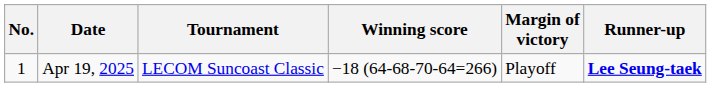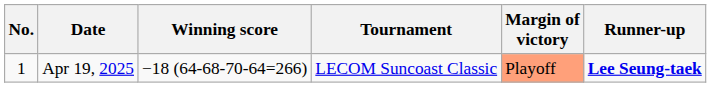 <table class="wikitable" style="font-size:95%;">
 <tr>
 <th>No.</th>
 <th>Date</th>
+<th>Winning score</th>
 <th>Tournament</th>
-<th>Winning score</th>
 <th>Margin of<br>victory</th>
 <th>Runner-up</th>
 </tr>
 <tr>
 <td align=center>1</td>
 <td align=right>Apr 19, <a href='#'>2025</a></td>
+<td>−18 (64-68-70-64=266)</td>
 <td><a href='#'>LECOM Suncoast Classic</a></td>
-<td>−18 (64-68-70-64=266)</td>
-<td>Playoff</td>
+<td style="background: lightsalmon;">Playoff</td>
 <td><strong> <a href='#'>Lee Seung-taek</a></strong></td>
 </tr>
 </table>
